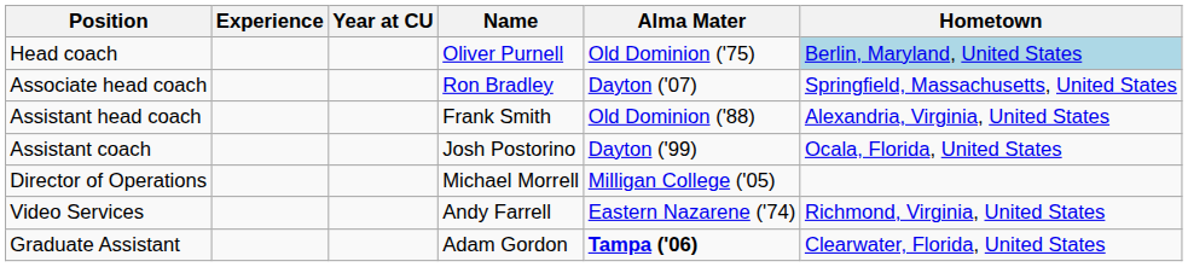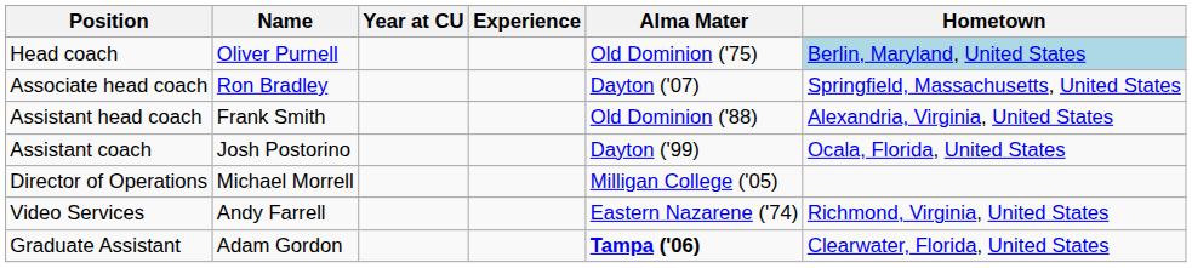 <table class="wikitable" style="text-align:left">
 <tr>
 <th>Position</th>
+<th>Name</th>
+<th>Year at CU</th>
 <th>Experience</th>
-<th>Year at CU</th>
-<th>Name</th>
 <th>Alma Mater</th>
 <th>Hometown</th>
 </tr>
 <tr>
 <td>Head coach</td>
+<td><a href='#'>Oliver Purnell</a></td>
 <td></td>
 <td></td>
-<td><a href='#'>Oliver Purnell</a></td>
 <td><a href='#'>Old Dominion</a> ('75)</td>
 <td style="background: lightblue;"><a href='#'>Berlin, Maryland</a>, <a href='#'>United States</a></td>
 </tr>
 <tr>
 <td>Associate head coach</td>
+<td><a href='#'>Ron Bradley</a></td>
 <td></td>
 <td></td>
-<td><a href='#'>Ron Bradley</a></td>
 <td><a href='#'>Dayton</a> ('07)</td>
 <td><a href='#'>Springfield, Massachusetts</a>, <a href='#'>United States</a></td>
 </tr>
 <tr>
 <td>Assistant head coach</td>
+<td>Frank Smith</td>
 <td></td>
 <td></td>
-<td>Frank Smith</td>
 <td><a href='#'>Old Dominion</a> ('88)</td>
 <td><a href='#'>Alexandria, Virginia</a>, <a href='#'>United States</a></td>
 </tr>
 <tr>
 <td>Assistant coach</td>
+<td>Josh Postorino</td>
 <td></td>
 <td></td>
-<td>Josh Postorino</td>
 <td><a href='#'>Dayton</a> ('99)</td>
 <td><a href='#'>Ocala, Florida</a>, <a href='#'>United States</a></td>
 </tr>
 <tr>
 <td>Director of Operations</td>
+<td>Michael Morrell</td>
 <td></td>
 <td></td>
-<td>Michael Morrell</td>
 <td><a href='#'>Milligan College</a> ('05)</td>
 <td></td>
 </tr>
 <tr>
 <td>Video Services</td>
+<td>Andy Farrell</td>
 <td></td>
 <td></td>
-<td>Andy Farrell</td>
 <td><a href='#'>Eastern Nazarene</a> ('74)</td>
 <td><a href='#'>Richmond, Virginia</a>, <a href='#'>United States</a></td>
 </tr>
 <tr>
 <td>Graduate Assistant</td>
+<td>Adam Gordon</td>
 <td></td>
 <td></td>
-<td>Adam Gordon</td>
 <td><strong><a href='#'>Tampa</a> ('06)</strong></td>
 <td><a href='#'>Clearwater, Florida</a>, <a href='#'>United States</a></td>
 </tr>
 </table>
